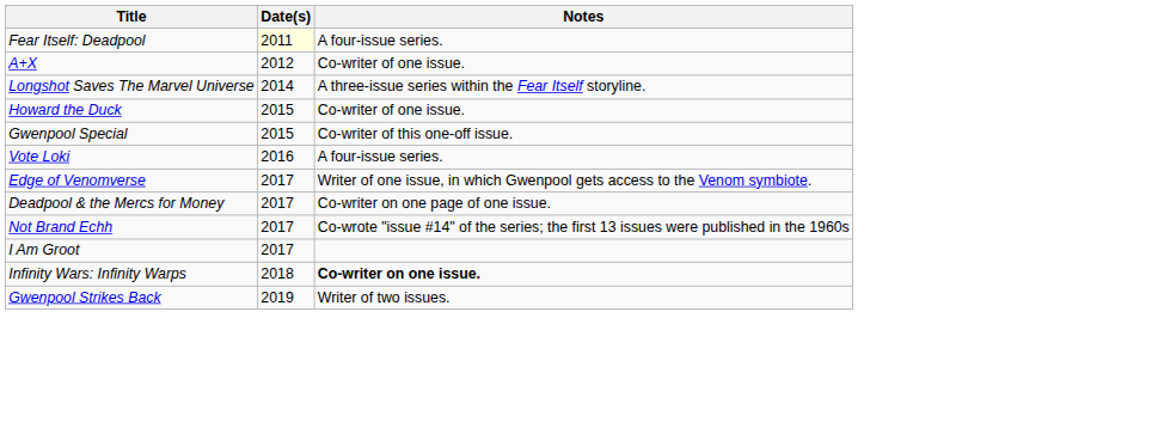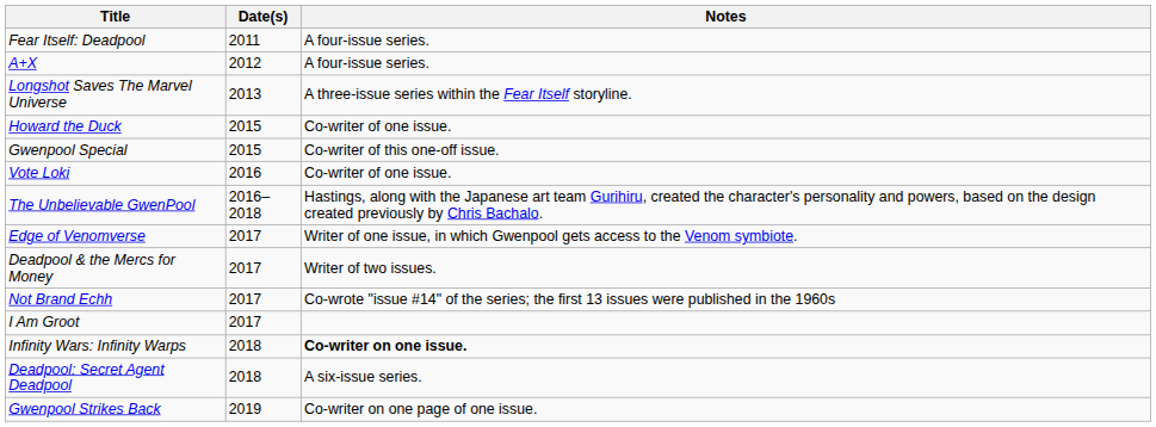 <table class="wikitable">
 <tr>
 <th>Title</th>
 <th>Date(s)</th>
 <th>Notes</th>
 </tr>
 <tr>
 <td><em>Fear Itself: Deadpool</em></td>
-<td style="background: lightyellow;">2011</td>
+<td>2011</td>
 <td>A four-issue series.</td>
 </tr>
 <tr>
 <td><em><a href='#'>A+X</a></em></td>
 <td>2012</td>
-<td>Co-writer of one issue.</td>
+<td>A four-issue series.</td>
 </tr>
 <tr>
 <td><em><a href='#'>Longshot</a> Saves The Marvel Universe</em></td>
-<td>2014</td>
+<td>2013</td>
 <td>A three-issue series within the <em><a href='#'>Fear Itself</a></em> storyline.</td>
 </tr>
 <tr>
 <td><em><a href='#'>Howard the Duck</a></em></td>
 <td>2015</td>
 <td>Co-writer of one issue.</td>
 </tr>
 <tr>
 <td><em>Gwenpool Special</em></td>
 <td>2015</td>
 <td>Co-writer of this one-off issue.</td>
 </tr>
 <tr>
 <td><em><a href='#'>Vote Loki</a></em></td>
 <td>2016</td>
-<td>A four-issue series.</td>
+<td>Co-writer of one issue.</td>
+</tr>
+<tr>
+<td><em><a href='#'>The Unbelievable GwenPool</a></em></td>
+<td>2016–2018</td>
+<td>Hastings, along with the Japanese art team <a href='#'>Gurihiru</a>, created the character's personality and powers, based on the design created previously by <a href='#'>Chris Bachalo</a>.</td>
 </tr>
 <tr>
 <td><em><a href='#'>Edge of Venomverse</a></em></td>
 <td>2017</td>
 <td>Writer of one issue, in which Gwenpool gets access to the <a href='#'>Venom symbiote</a>.</td>
 </tr>
 <tr>
 <td><em>Deadpool & the Mercs for Money</em></td>
 <td>2017</td>
-<td>Co-writer on one page of one issue.</td>
+<td>Writer of two issues.</td>
 </tr>
 <tr>
 <td><em><a href='#'>Not Brand Echh</a></em></td>
 <td>2017</td>
 <td>Co-wrote "issue #14" of the series; the first 13 issues were published in the 1960s</td>
 </tr>
 <tr>
 <td><em>I Am Groot</em></td>
 <td>2017</td>
 <td></td>
 </tr>
 <tr>
 <td><em>Infinity Wars: Infinity Warps</em></td>
 <td>2018</td>
 <td><strong>Co-writer on one issue.</strong></td>
 </tr>
 <tr>
+<td><em><a href='#'>Deadpool: Secret Agent Deadpool</a></em></td>
+<td>2018</td>
+<td>A six-issue series.</td>
+</tr>
+<tr>
 <td><em><a href='#'>Gwenpool Strikes Back</a></em></td>
 <td>2019</td>
-<td>Writer of two issues.</td>
+<td>Co-writer on one page of one issue.</td>
 </tr>
 </table>
